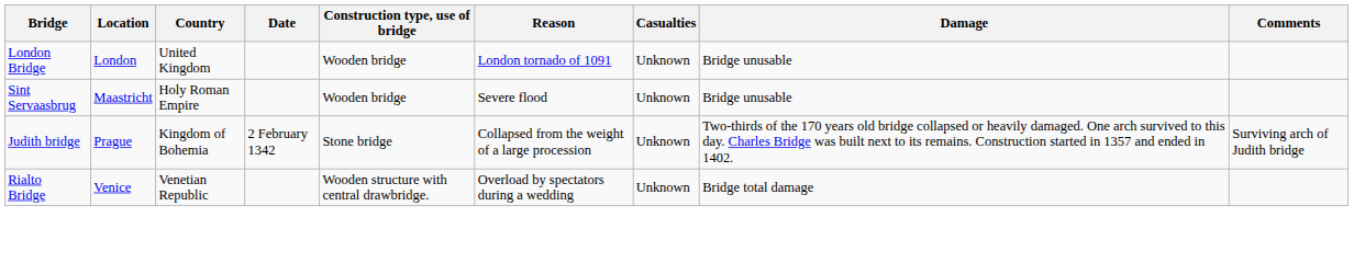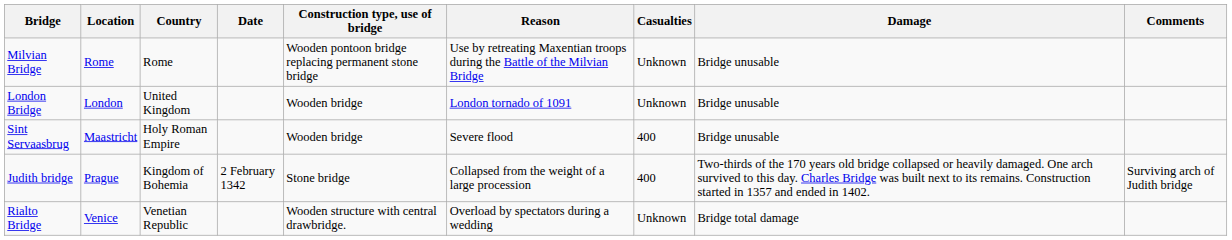 <table class="wikitable sortable sticky-header">
 <tr>
 <th>Bridge</th>
 <th>Location</th>
 <th>Country</th>
 <th>Date</th>
 <th>Construction type, use of bridge</th>
 <th>Reason</th>
 <th data-sort-type="number">Casualties</th>
 <th>Damage</th>
 <th>Comments</th>
+</tr>
+<tr>
+<td><a href='#'>Milvian<br>Bridge</a></td>
+<td><a href='#'>Rome</a></td>
+<td>Rome</td>
+<td></td>
+<td>Wooden pontoon bridge replacing permanent stone bridge</td>
+<td>Use by retreating Maxentian troops during the <a href='#'>Battle of the Milvian Bridge</a></td>
+<td>Unknown</td>
+<td>Bridge unusable</td>
+<td></td>
 </tr>
 <tr>
 <td><a href='#'>London<br>Bridge</a></td>
 <td><a href='#'>London</a></td>
 <td>United Kingdom</td>
 <td></td>
 <td>Wooden bridge</td>
 <td><a href='#'>London tornado of 1091</a></td>
 <td>Unknown</td>
 <td>Bridge unusable</td>
 <td></td>
 </tr>
 <tr>
 <td><a href='#'>Sint Servaasbrug</a></td>
 <td><a href='#'>Maastricht</a></td>
 <td>Holy Roman Empire</td>
 <td></td>
 <td>Wooden bridge</td>
 <td>Severe flood</td>
-<td>Unknown</td>
+<td>400</td>
 <td>Bridge unusable</td>
 <td></td>
 </tr>
 <tr>
 <td><a href='#'>Judith bridge</a></td>
 <td><a href='#'>Prague</a></td>
 <td>Kingdom of Bohemia</td>
 <td>2 February 1342</td>
 <td>Stone bridge</td>
 <td>Collapsed from the weight of a large procession</td>
-<td>Unknown</td>
+<td>400</td>
 <td>Two-thirds of the 170 years old bridge collapsed or heavily damaged. One arch survived to this day. <a href='#'>Charles Bridge</a> was built next to its remains. Construction started in 1357 and ended in 1402.</td>
 <td>Surviving arch of Judith bridge</td>
 </tr>
 <tr>
 <td><a href='#'>Rialto<br>Bridge</a></td>
 <td><a href='#'>Venice</a></td>
 <td>Venetian Republic</td>
 <td></td>
 <td>Wooden structure with central drawbridge.</td>
 <td>Overload by spectators during a wedding</td>
 <td>Unknown</td>
 <td>Bridge total damage</td>
 <td></td>
 </tr>
 </table>
